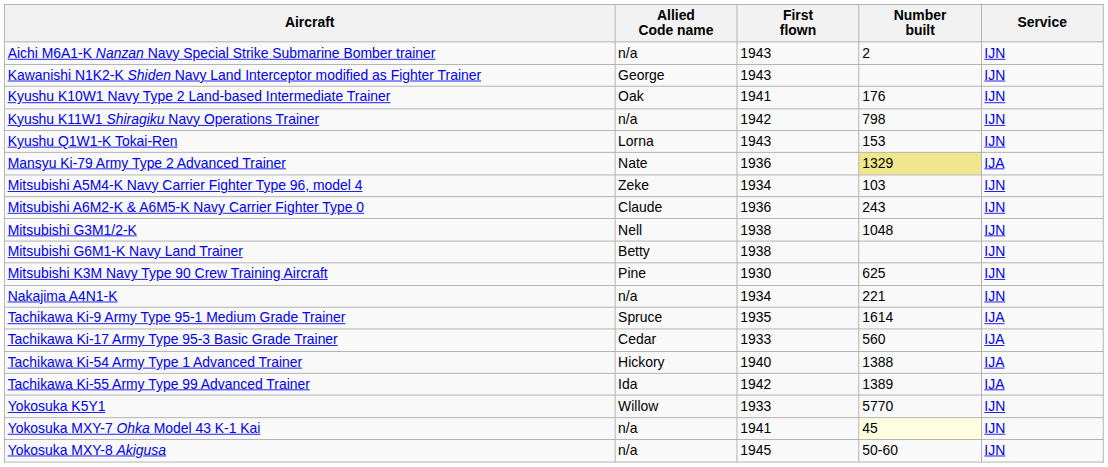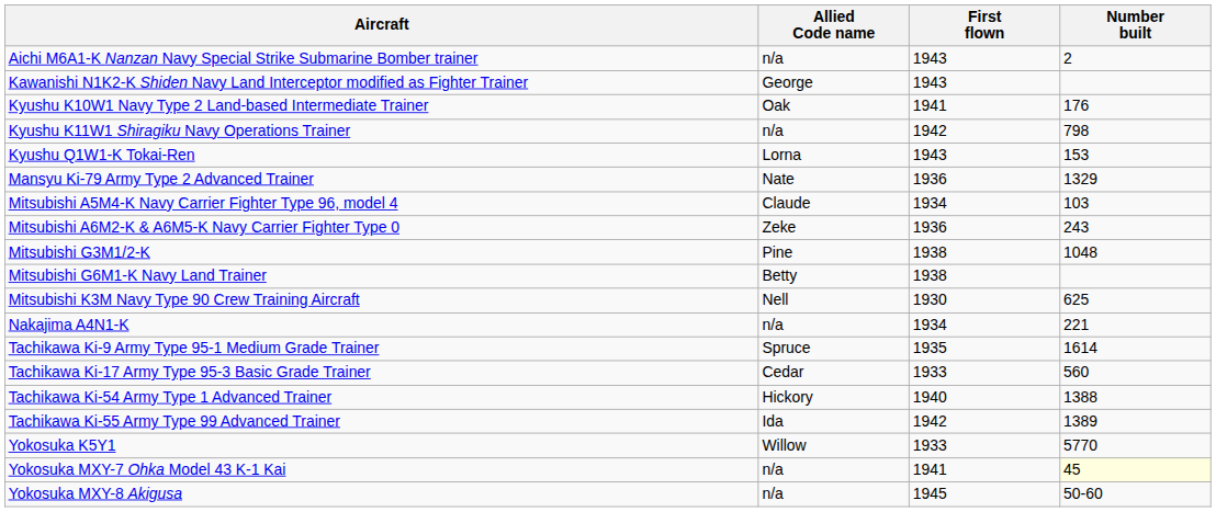 <table class="wikitable sortable" style="width:100%;">
 <tr>
 <th width=50%>Aircraft</th>
 <th width=10%>Allied<br>Code name</th>
 <th width=10%>First<br>flown</th>
 <th width=10%>Number<br>built</th>
-<th width=10%>Service</th>
 </tr>
 <tr>
 <td><a href='#'>Aichi M6A1-K <em>Nanzan</em> Navy Special Strike Submarine Bomber trainer</a></td>
 <td>n/a</td>
 <td>1943</td>
 <td>2</td>
-<td><a href='#'>IJN</a></td>
 </tr>
 <tr>
 <td><a href='#'>Kawanishi N1K2-K <em>Shiden</em> Navy Land Interceptor modified as Fighter Trainer</a></td>
 <td>George</td>
 <td>1943</td>
 <td></td>
-<td><a href='#'>IJN</a></td>
 </tr>
 <tr>
 <td><a href='#'>Kyushu K10W1 Navy Type 2 Land-based Intermediate Trainer</a></td>
 <td>Oak</td>
 <td>1941</td>
 <td>176</td>
-<td><a href='#'>IJN</a></td>
 </tr>
 <tr>
 <td><a href='#'>Kyushu K11W1 <em>Shiragiku</em> Navy Operations Trainer</a></td>
 <td>n/a</td>
 <td>1942</td>
 <td>798</td>
-<td><a href='#'>IJN</a></td>
 </tr>
 <tr>
 <td><a href='#'>Kyushu Q1W1-K Tokai-Ren</a></td>
 <td>Lorna</td>
 <td>1943</td>
 <td>153</td>
-<td><a href='#'>IJN</a></td>
 </tr>
 <tr>
 <td><a href='#'>Mansyu Ki-79 Army Type 2 Advanced Trainer</a></td>
 <td>Nate</td>
 <td>1936</td>
-<td style="background: khaki;">1329</td>
-<td><a href='#'>IJA</a></td>
+<td>1329</td>
 </tr>
 <tr>
 <td><a href='#'>Mitsubishi A5M4-K Navy Carrier Fighter Type 96, model 4</a></td>
-<td>Zeke</td>
+<td>Claude</td>
 <td>1934</td>
 <td>103</td>
-<td><a href='#'>IJN</a></td>
 </tr>
 <tr>
 <td><a href='#'>Mitsubishi A6M2-K & A6M5-K Navy Carrier Fighter Type 0</a></td>
-<td>Claude</td>
+<td>Zeke</td>
 <td>1936</td>
 <td>243</td>
-<td><a href='#'>IJN</a></td>
 </tr>
 <tr>
 <td><a href='#'>Mitsubishi G3M1/2-K</a></td>
-<td>Nell</td>
+<td>Pine</td>
 <td>1938</td>
 <td>1048</td>
-<td><a href='#'>IJN</a></td>
 </tr>
 <tr>
 <td><a href='#'>Mitsubishi G6M1-K Navy Land Trainer</a></td>
 <td>Betty</td>
 <td>1938</td>
 <td></td>
-<td><a href='#'>IJN</a></td>
 </tr>
 <tr>
 <td><a href='#'>Mitsubishi K3M Navy Type 90 Crew Training Aircraft</a></td>
-<td>Pine</td>
+<td>Nell</td>
 <td>1930</td>
 <td>625</td>
-<td><a href='#'>IJN</a></td>
 </tr>
 <tr>
 <td><a href='#'>Nakajima A4N1-K</a></td>
 <td>n/a</td>
 <td>1934</td>
 <td>221</td>
-<td><a href='#'>IJN</a></td>
 </tr>
 <tr>
 <td><a href='#'>Tachikawa Ki-9 Army Type 95-1 Medium Grade Trainer</a></td>
 <td>Spruce</td>
 <td>1935</td>
 <td>1614</td>
-<td><a href='#'>IJA</a></td>
 </tr>
 <tr>
 <td><a href='#'>Tachikawa Ki-17 Army Type 95-3 Basic Grade Trainer</a></td>
 <td>Cedar</td>
 <td>1933</td>
 <td>560</td>
-<td><a href='#'>IJA</a></td>
 </tr>
 <tr>
 <td><a href='#'>Tachikawa Ki-54 Army Type 1 Advanced Trainer</a></td>
 <td>Hickory</td>
 <td>1940</td>
 <td>1388</td>
-<td><a href='#'>IJA</a></td>
 </tr>
 <tr>
 <td><a href='#'>Tachikawa Ki-55 Army Type 99 Advanced Trainer</a></td>
 <td>Ida</td>
 <td>1942</td>
 <td>1389</td>
-<td><a href='#'>IJA</a></td>
 </tr>
 <tr>
 <td><a href='#'>Yokosuka K5Y1</a></td>
 <td>Willow</td>
 <td>1933</td>
 <td>5770</td>
-<td><a href='#'>IJN</a></td>
 </tr>
 <tr>
 <td><a href='#'>Yokosuka MXY-7 <em>Ohka</em> Model 43 K-1 Kai</a></td>
 <td>n/a</td>
 <td>1941</td>
 <td style="background: lightyellow;">45</td>
-<td><a href='#'>IJN</a></td>
 </tr>
 <tr>
 <td><a href='#'>Yokosuka MXY-8 <em>Akigusa</em></a></td>
 <td>n/a</td>
 <td>1945</td>
 <td>50-60</td>
-<td><a href='#'>IJN</a></td>
 </tr>
 </table>
